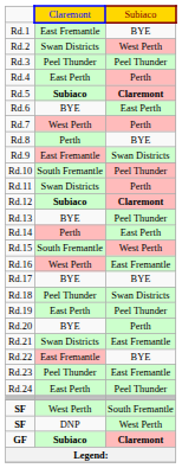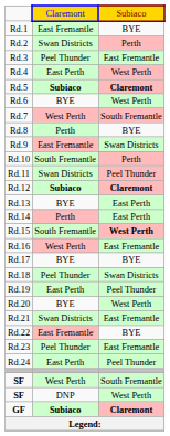 <table class="wikitable"; align=right style="font-size:70%; text-align: center; height: 70%">
 <tr>
 <td></td>
 <td style="border: 2px solid blue; background: gold; color: blue">Claremont</td>
 <td style="border: 2px solid maroon; background: gold; color: maroon">Subiaco</td>
 </tr>
 <tr>
 <td>Rd.1</td>
 <td style="background: #CCFFCC">East Fremantle</td>
 <td>BYE</td>
 </tr>
 <tr>
 <td>Rd.2</td>
 <td style="background: #CCFFCC">Swan Districts</td>
-<td style="background: #FFBBBB">West Perth</td>
+<td style="background: #FFBBBB">Perth</td>
 </tr>
 <tr>
 <td>Rd.3</td>
 <td style="background: #CCFFCC">Peel Thunder</td>
-<td style="background: #CCFFCC">Peel Thunder</td>
+<td style="background: #CCFFCC">East Fremantle</td>
 </tr>
 <tr>
 <td>Rd.4</td>
 <td style="background: #CCFFCC">East Perth</td>
-<td style="background: #FFBBBB">Perth</td>
+<td style="background: #FFBBBB">West Perth</td>
 </tr>
 <tr>
 <td>Rd.5</td>
 <td style="background: #CCFFCC"><strong>Subiaco</strong></td>
 <td style="background: #FFBBBB"><strong>Claremont</strong></td>
 </tr>
 <tr>
 <td>Rd.6</td>
 <td>BYE</td>
-<td style="background: #CCFFCC">East Perth</td>
+<td style="background: #CCFFCC">West Perth</td>
 </tr>
 <tr>
 <td>Rd.7</td>
 <td style="background: #FFBBBB">West Perth</td>
-<td style="background: #FFBBBB">Perth</td>
+<td style="background: #FFBBBB">South Fremantle</td>
 </tr>
 <tr>
 <td>Rd.8</td>
 <td style="background: #CCFFCC">Perth</td>
 <td>BYE</td>
 </tr>
 <tr>
 <td>Rd.9</td>
 <td style="background: #FFBBBB">East Fremantle</td>
 <td style="background: #CCFFCC">Swan Districts</td>
 </tr>
 <tr>
 <td>Rd.10</td>
 <td style="background: #CCFFCC">South Fremantle</td>
-<td style="background: #FFBBBB">Peel Thunder</td>
+<td style="background: #FFBBBB">Perth</td>
 </tr>
 <tr>
 <td>Rd.11</td>
 <td style="background: #CCFFCC">Swan Districts</td>
-<td style="background: #FFBBBB">Perth</td>
+<td style="background: #FFBBBB">Peel Thunder</td>
 </tr>
 <tr>
 <td>Rd.12</td>
 <td style="background: #CCFFCC"><strong>Subiaco</strong></td>
 <td style="background: #FFBBBB"><strong>Claremont</strong></td>
 </tr>
 <tr>
 <td>Rd.13</td>
 <td>BYE</td>
-<td style="background: #CCFFCC">Peel Thunder</td>
+<td style="background: #CCFFCC">East Perth</td>
 </tr>
 <tr>
 <td>Rd.14</td>
 <td style="background: #FFBBBB">Perth</td>
 <td style="background: #CCFFCC">East Perth</td>
 </tr>
 <tr>
 <td>Rd.15</td>
 <td style="background: #CCFFCC">South Fremantle</td>
-<td style="background: #FFBBBB">West Perth</td>
+<td style="background: #FFBBBB"><strong>West Perth</strong></td>
 </tr>
 <tr>
 <td>Rd.16</td>
 <td style="background: #FFBBBB">West Perth</td>
 <td style="background: #CCFFCC">East Fremantle</td>
 </tr>
 <tr>
 <td>Rd.17</td>
 <td>BYE</td>
 <td>BYE</td>
 </tr>
 <tr>
 <td>Rd.18</td>
 <td style="background: #CCFFCC">Peel Thunder</td>
 <td style="background: #CCFFCC">Swan Districts</td>
 </tr>
 <tr>
 <td>Rd.19</td>
 <td style="background: #CCFFCC">East Perth</td>
 <td style="background: #CCFFCC">Peel Thunder</td>
 </tr>
 <tr>
 <td>Rd.20</td>
 <td>BYE</td>
-<td style="background: #CCFFCC">Perth</td>
+<td style="background: #CCFFCC">West Perth</td>
 </tr>
 <tr>
 <td>Rd.21</td>
 <td style="background: #CCFFCC">Swan Districts</td>
 <td style="background: #CCFFCC">East Fremantle</td>
 </tr>
 <tr>
 <td>Rd.22</td>
 <td style="background: #FFBBBB">East Fremantle</td>
 <td>BYE</td>
 </tr>
 <tr>
 <td>Rd.23</td>
 <td style="background: #CCFFCC">Peel Thunder</td>
 <td style="background: #CCFFCC">East Fremantle</td>
 </tr>
 <tr>
 <td>Rd.24</td>
 <td style="background: #CCFFCC">East Perth</td>
 <td style="background: #CCFFCC">Peel Thunder</td>
 </tr>
 <tr>
 <td style="background: silver"></td>
 <td style="background: silver"></td>
 <td style="background: silver"></td>
 </tr>
 <tr>
 <td><strong>SF</strong></td>
 <td style="background: #CCFFCC">West Perth</td>
 <td style="background: #CCFFCC">South Fremantle</td>
 </tr>
 <tr>
 <td><strong>SF</strong></td>
 <td>DNP</td>
 <td style="background: #CCFFCC">West Perth</td>
 </tr>
 <tr>
 <td><strong>GF</strong></td>
 <td style="background: #CCFFCC"><strong>Subiaco</strong></td>
 <td style="background: #FFBBBB"><strong>Claremont</strong></td>
 </tr>
 <tr>
 <th colspan="11"><strong>Legend</strong>:  </th>
 </tr>
 <tr>
 </tr>
 </table>
